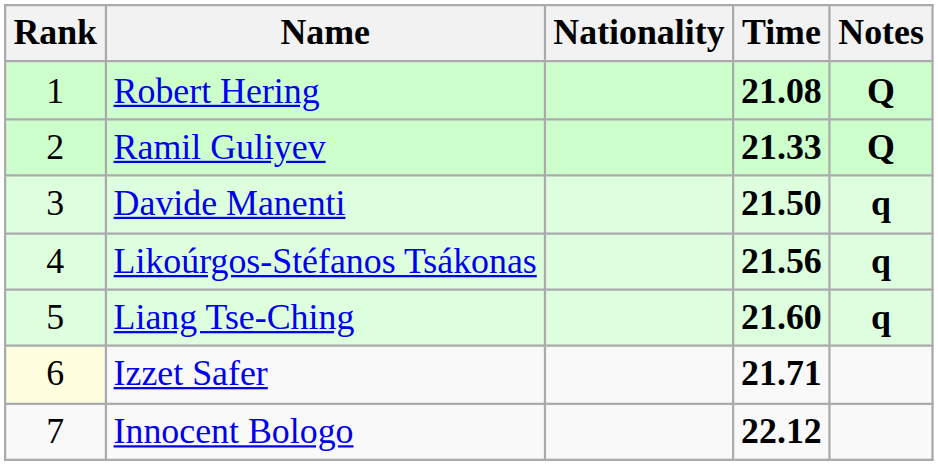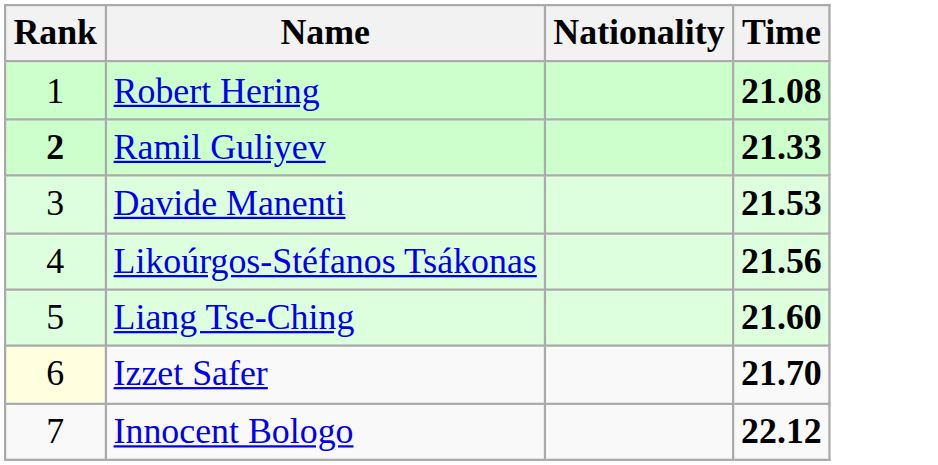 <table class="wikitable sortable" style="text-align:center">
 <tr>
 <th>Rank</th>
 <th>Name</th>
 <th>Nationality</th>
 <th>Time</th>
-<th>Notes</th>
 </tr>
 <tr bgcolor=ccffcc>
 <td>1</td>
 <td align=left><a href='#'>Robert Hering</a></td>
 <td align=left></td>
 <td><strong>21.08</strong></td>
-<td><strong>Q</strong></td>
 </tr>
 <tr bgcolor=ccffcc>
-<td>2</td>
+<td><strong>2</strong></td>
 <td align=left><a href='#'>Ramil Guliyev</a></td>
 <td align=left></td>
 <td><strong>21.33</strong></td>
-<td><strong>Q</strong></td>
 </tr>
 <tr bgcolor=ddffdd>
 <td>3</td>
 <td align=left><a href='#'>Davide Manenti</a></td>
 <td align=left></td>
-<td><strong>21.50</strong></td>
-<td><strong>q</strong></td>
+<td><strong>21.53</strong></td>
 </tr>
 <tr bgcolor=ddffdd>
 <td>4</td>
 <td align=left><a href='#'>Likoúrgos-Stéfanos Tsákonas</a></td>
 <td align=left></td>
 <td><strong>21.56</strong></td>
-<td><strong>q</strong></td>
 </tr>
 <tr bgcolor=ddffdd>
 <td>5</td>
 <td align=left><a href='#'>Liang Tse-Ching</a></td>
 <td align=left></td>
 <td><strong>21.60</strong></td>
-<td><strong>q</strong></td>
 </tr>
 <tr>
 <td style="background: lightyellow;">6</td>
 <td align=left><a href='#'>Izzet Safer</a></td>
 <td align=left></td>
-<td><strong>21.71</strong></td>
-<td></td>
+<td><strong>21.70</strong></td>
 </tr>
 <tr>
 <td>7</td>
 <td align=left><a href='#'>Innocent Bologo</a></td>
 <td align=left></td>
 <td><strong>22.12</strong></td>
-<td></td>
 </tr>
 </table>
